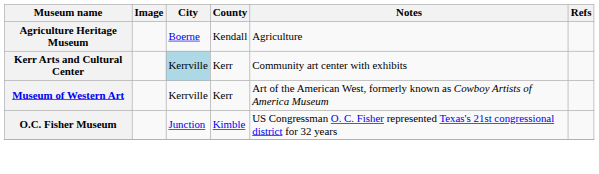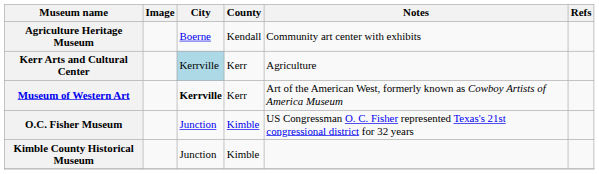 <table class="wikitable sortable plainrowheaders">
 <tr>
 <th scope="col">Museum name</th>
 <th scope="col"  class="unsortable">Image</th>
 <th scope="col">City</th>
 <th scope="col">County</th>
 <th scope="col">Notes</th>
 <th scope="col" class="unsortable">Refs</th>
 </tr>
 <tr>
 <th scope="row">Agriculture Heritage Museum</th>
 <td></td>
 <td><a href='#'>Boerne</a></td>
 <td>Kendall</td>
-<td>Agriculture</td>
+<td>Community art center with exhibits</td>
 <td align="center"></td>
 </tr>
 <tr>
 <th scope="row">Kerr Arts and Cultural Center</th>
 <td></td>
 <td style="background: lightblue;">Kerrville</td>
 <td>Kerr</td>
-<td>Community art center with exhibits</td>
+<td>Agriculture</td>
 <td align="center"></td>
 </tr>
 <tr>
 <th scope="row"><a href='#'>Museum of Western Art</a></th>
 <td></td>
-<td>Kerrville</td>
+<td><strong>Kerrville</strong></td>
 <td>Kerr</td>
 <td>Art of the American West, formerly known as <em>Cowboy Artists of America Museum</em></td>
 <td align="center"></td>
 </tr>
 <tr>
 <th scope="row">O.C. Fisher Museum</th>
 <td></td>
 <td><a href='#'>Junction</a></td>
 <td><a href='#'>Kimble</a></td>
 <td>US Congressman <a href='#'>O. C. Fisher</a> represented <a href='#'>Texas's 21st congressional district</a> for 32 years</td>
 <td align="center"></td>
 </tr>
 <tr>
+<th scope="row">Kimble County Historical Museum</th>
+<td></td>
+<td>Junction</td>
+<td>Kimble</td>
+<td></td>
+<td align="center"></td>
+</tr>
+<tr>
 </tr>
 </table>
